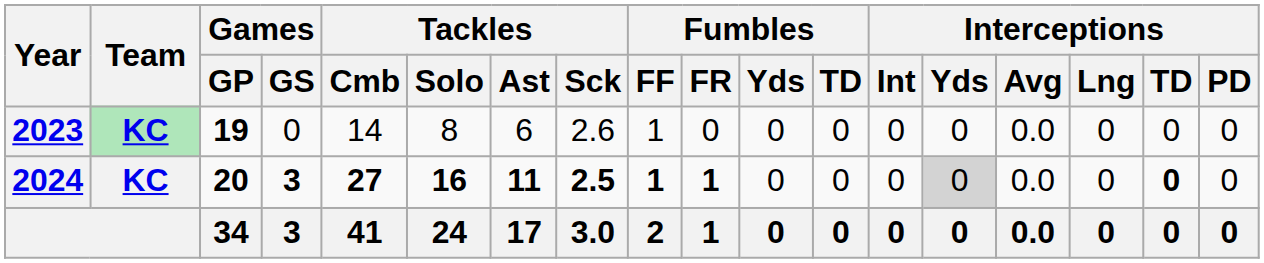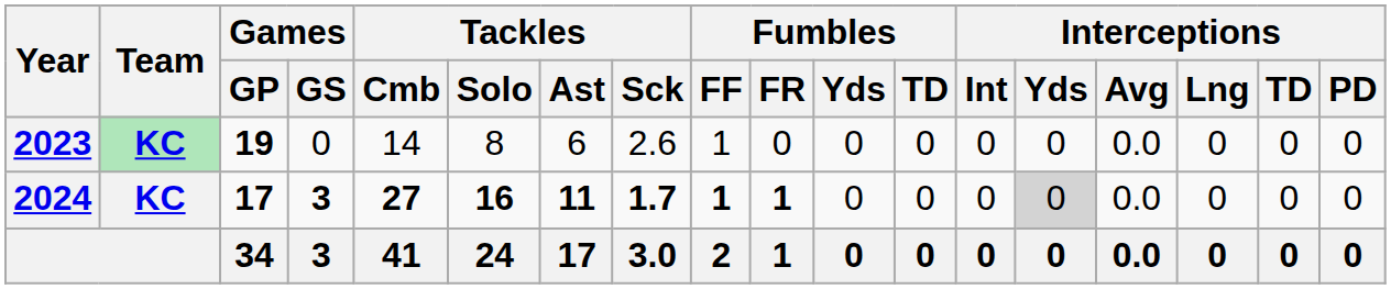 <table class="wikitable" style="text-align:center;">
 <tr>
 <th rowspan="2">Year</th>
 <th rowspan="2">Team</th>
 <th colspan="2">Games</th>
 <th colspan="4">Tackles</th>
 <th colspan="4">Fumbles</th>
 <th colspan="6">Interceptions</th>
 </tr>
 <tr>
 <th>GP</th>
 <th>GS</th>
 <th>Cmb</th>
 <th>Solo</th>
 <th>Ast</th>
 <th>Sck</th>
 <th>FF</th>
 <th>FR</th>
 <th>Yds</th>
 <th>TD</th>
 <th>Int</th>
 <th>Yds</th>
 <th>Avg</th>
 <th>Lng</th>
 <th>TD</th>
 <th>PD</th>
 </tr>
 <tr>
 <th><a href='#'>2023</a></th>
 <th style="background:#afe6ba; width:3em;"><a href='#'>KC</a></th>
 <td><strong>19</strong></td>
 <td>0</td>
 <td>14</td>
 <td>8</td>
 <td>6</td>
 <td>2.6</td>
 <td>1</td>
 <td>0</td>
 <td>0</td>
 <td>0</td>
 <td>0</td>
 <td>0</td>
 <td>0.0</td>
 <td>0</td>
 <td>0</td>
 <td>0</td>
 </tr>
 <tr>
 <th><a href='#'>2024</a></th>
 <th><a href='#'>KC</a></th>
-<td><strong>20</strong></td>
+<td><strong>17</strong></td>
 <td><strong>3</strong></td>
 <td><strong>27</strong></td>
 <td><strong>16</strong></td>
 <td><strong>11</strong></td>
-<td><strong>2.5</strong></td>
+<td><strong>1.7</strong></td>
 <td><strong>1</strong></td>
 <td><strong>1</strong></td>
 <td>0</td>
 <td>0</td>
 <td>0</td>
 <td style="background: lightgrey;">0</td>
 <td>0.0</td>
 <td>0</td>
-<td><strong>0</strong></td>
+<td>0</td>
 <td>0</td>
 </tr>
 <tr>
 <th colspan="2"></th>
 <th>34</th>
 <th>3</th>
 <th>41</th>
 <th>24</th>
 <th>17</th>
 <th>3.0</th>
 <th>2</th>
 <th>1</th>
 <th>0</th>
 <th>0</th>
 <th>0</th>
 <th>0</th>
 <th>0.0</th>
 <th>0</th>
 <th>0</th>
 <th>0</th>
 </tr>
 </table>
